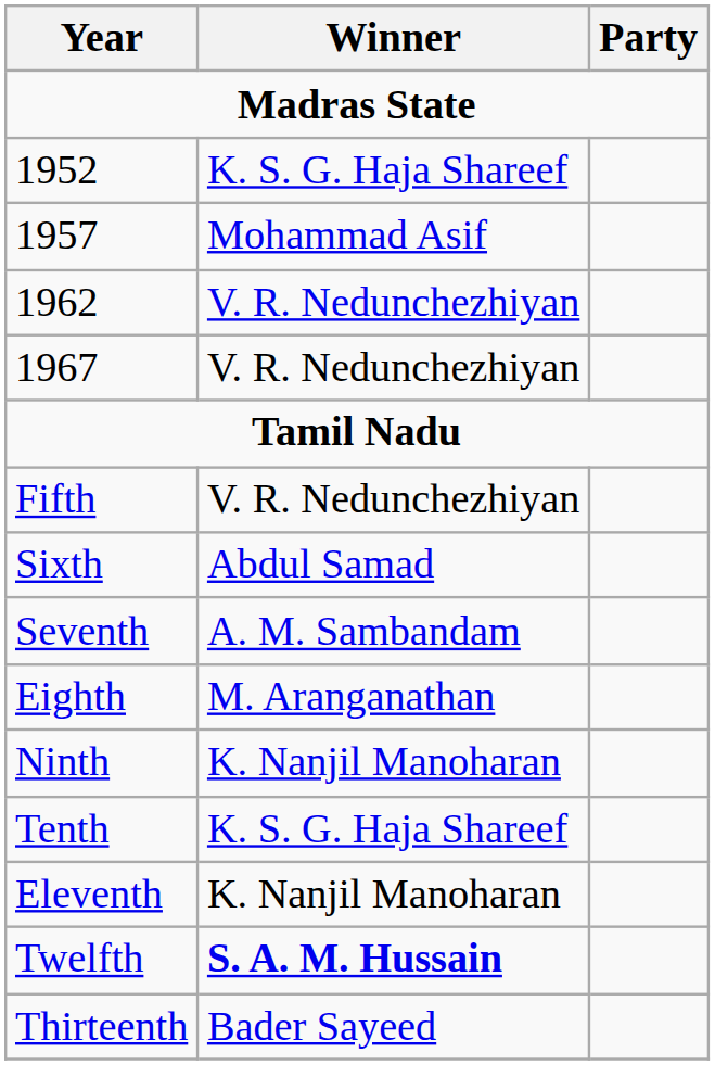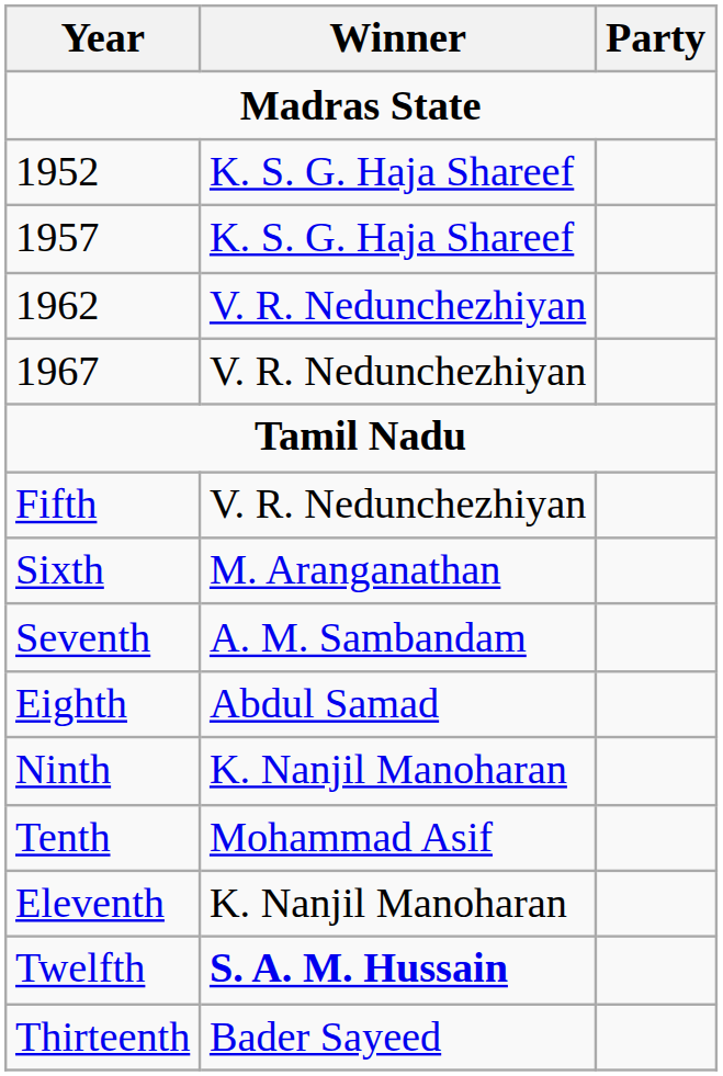 <table class="wikitable sortable">
 <tr>
 <th>Year</th>
 <th>Winner</th>
 <th colspan="2">Party</th>
 </tr>
 <tr>
 <td style="text-align: center;" colspan="4"><strong>Madras State</strong></td>
 </tr>
 <tr>
 <td>1952</td>
 <td><a href='#'>K. S. G. Haja Shareef</a></td>
 <td></td>
 </tr>
 <tr>
 <td>1957</td>
-<td><a href='#'>Mohammad Asif</a></td>
+<td><a href='#'>K. S. G. Haja Shareef</a></td>
 <td></td>
 </tr>
 <tr>
 <td>1962</td>
 <td><a href='#'>V. R. Nedunchezhiyan</a></td>
 <td></td>
 </tr>
 <tr>
 <td>1967</td>
 <td>V. R. Nedunchezhiyan</td>
 <td></td>
 </tr>
 <tr>
 <td style="text-align: center;" colspan="4"><strong>Tamil Nadu</strong></td>
 </tr>
 <tr>
 <td><a href='#'>Fifth</a></td>
 <td>V. R. Nedunchezhiyan</td>
 <td></td>
 </tr>
 <tr>
 <td><a href='#'>Sixth</a></td>
-<td><a href='#'>Abdul Samad</a></td>
+<td><a href='#'>M. Aranganathan</a></td>
 <td></td>
 </tr>
 <tr>
 <td><a href='#'>Seventh</a></td>
 <td><a href='#'>A. M. Sambandam</a></td>
 <td></td>
 </tr>
 <tr>
 <td><a href='#'>Eighth</a></td>
-<td><a href='#'>M. Aranganathan</a></td>
+<td><a href='#'>Abdul Samad</a></td>
 <td></td>
 </tr>
 <tr>
 <td><a href='#'>Ninth</a></td>
 <td><a href='#'>K. Nanjil Manoharan</a></td>
 <td></td>
 </tr>
 <tr>
 <td><a href='#'>Tenth</a></td>
-<td><a href='#'>K. S. G. Haja Shareef</a></td>
+<td><a href='#'>Mohammad Asif</a></td>
 <td></td>
 </tr>
 <tr>
 <td><a href='#'>Eleventh</a></td>
 <td>K. Nanjil Manoharan</td>
 <td></td>
 </tr>
 <tr>
 <td><a href='#'>Twelfth</a></td>
 <td><strong><a href='#'>S. A. M. Hussain</a></strong></td>
 <td></td>
 </tr>
 <tr>
 <td><a href='#'>Thirteenth</a></td>
 <td><a href='#'>Bader Sayeed</a></td>
 <td></td>
 </tr>
 </table>
